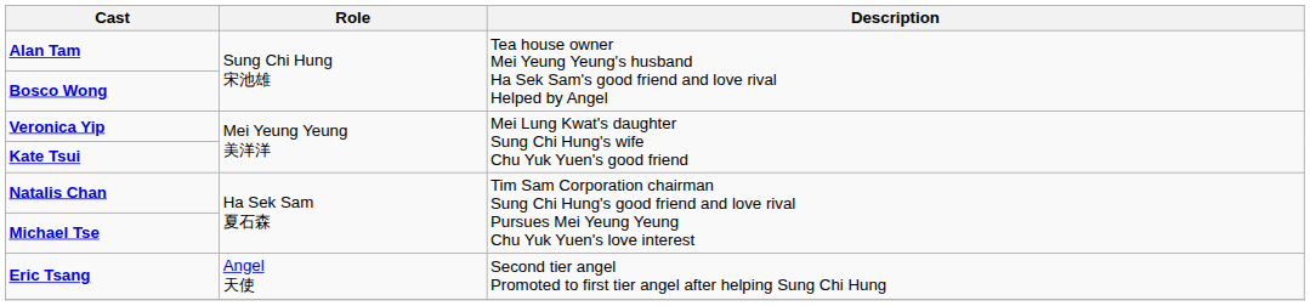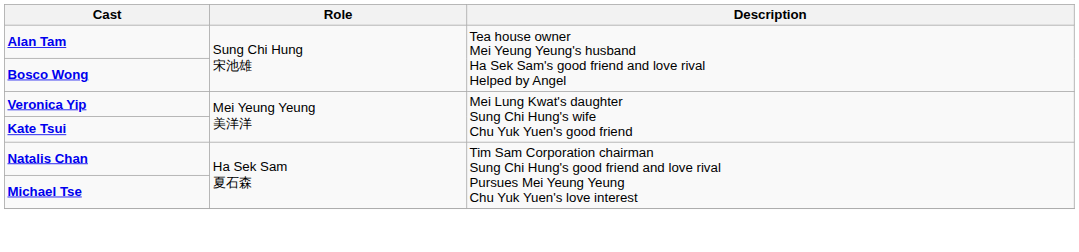 <table class="wikitable" width="65%">
 <tr>
 <th>Cast</th>
 <th>Role</th>
 <th>Description</th>
 </tr>
 <tr>
 <td><strong><a href='#'>Alan Tam</a></strong></td>
 <td rowspan="2">Sung Chi Hung<br>宋池雄</td>
 <td rowspan="2">Tea house owner<br>Mei Yeung Yeung's husband<br>Ha Sek Sam's good friend and love rival<br>Helped by Angel</td>
 </tr>
 <tr>
 <td><strong><a href='#'>Bosco Wong</a></strong> </td>
 </tr>
 <tr>
 <td><strong><a href='#'>Veronica Yip</a></strong></td>
 <td rowspan="2">Mei Yeung Yeung<br>美洋洋</td>
 <td rowspan="2">Mei Lung Kwat's daughter<br>Sung Chi Hung's wife<br>Chu Yuk Yuen's good friend</td>
 </tr>
 <tr>
 <td><strong><a href='#'>Kate Tsui</a></strong> </td>
 </tr>
 <tr>
 <td><strong><a href='#'>Natalis Chan</a></strong></td>
 <td rowspan="2">Ha Sek Sam<br>夏石森</td>
 <td rowspan="2">Tim Sam Corporation chairman<br>Sung Chi Hung's good friend and love rival<br>Pursues Mei Yeung Yeung<br>Chu Yuk Yuen's love interest</td>
 </tr>
 <tr>
 <td><strong><a href='#'>Michael Tse</a></strong> </td>
 </tr>
 <tr>
-<td><strong><a href='#'>Eric Tsang</a></strong></td>
-<td><a href='#'>Angel</a><br>天使</td>
-<td>Second tier angel<br>Promoted to first tier angel after helping Sung Chi Hung</td>
-</tr>
-<tr>
 </tr>
 </table>
